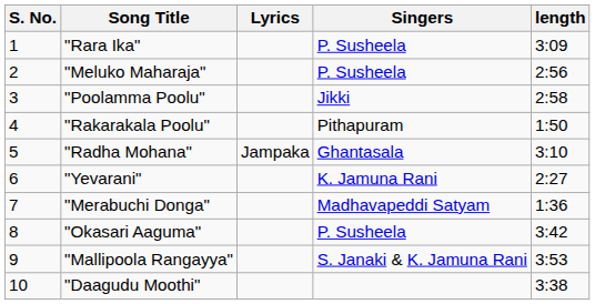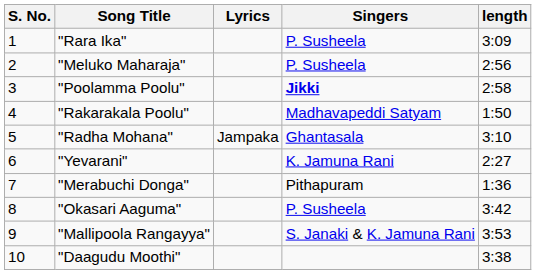 <table class="wikitable">
 <tr>
 <th>S. No.</th>
 <th>Song Title</th>
 <th>Lyrics</th>
 <th>Singers</th>
 <th>length</th>
 </tr>
 <tr>
 <td>1</td>
 <td>"Rara Ika"</td>
 <td></td>
 <td><a href='#'>P. Susheela</a></td>
 <td>3:09</td>
 </tr>
 <tr>
 <td>2</td>
 <td>"Meluko Maharaja"</td>
 <td></td>
 <td><a href='#'>P. Susheela</a></td>
 <td>2:56</td>
 </tr>
 <tr>
 <td>3</td>
 <td>"Poolamma Poolu"</td>
 <td></td>
-<td><a href='#'>Jikki</a></td>
+<td><strong><a href='#'>Jikki</a></strong></td>
 <td>2:58</td>
 </tr>
 <tr>
 <td>4</td>
 <td>"Rakarakala Poolu"</td>
 <td></td>
-<td>Pithapuram</td>
+<td><a href='#'>Madhavapeddi Satyam</a></td>
 <td>1:50</td>
 </tr>
 <tr>
 <td>5</td>
 <td>"Radha Mohana"</td>
 <td>Jampaka</td>
 <td><a href='#'>Ghantasala</a></td>
 <td>3:10</td>
 </tr>
 <tr>
 <td>6</td>
 <td>"Yevarani"</td>
 <td></td>
 <td><a href='#'>K. Jamuna Rani</a></td>
 <td>2:27</td>
 </tr>
 <tr>
 <td>7</td>
 <td>"Merabuchi Donga"</td>
 <td></td>
-<td><a href='#'>Madhavapeddi Satyam</a></td>
+<td>Pithapuram</td>
 <td>1:36</td>
 </tr>
 <tr>
 <td>8</td>
 <td>"Okasari Aaguma"</td>
 <td></td>
 <td><a href='#'>P. Susheela</a></td>
 <td>3:42</td>
 </tr>
 <tr>
 <td>9</td>
 <td>"Mallipoola Rangayya"</td>
 <td></td>
 <td><a href='#'>S. Janaki</a> & <a href='#'>K. Jamuna Rani</a></td>
 <td>3:53</td>
 </tr>
 <tr>
 <td>10</td>
 <td>"Daagudu Moothi"</td>
 <td></td>
 <td></td>
 <td>3:38</td>
 </tr>
 </table>
